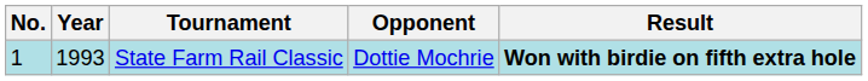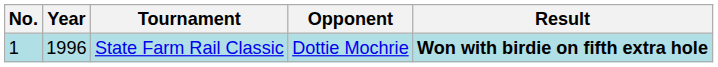 <table class="wikitable" style="font-size:95%;">
 <tr>
 <th>No.</th>
 <th>Year</th>
 <th>Tournament</th>
 <th>Opponent</th>
 <th>Result</th>
 </tr>
 <tr style="background:#B0E0E6;">
 <td>1</td>
-<td>1993</td>
+<td>1996</td>
 <td><a href='#'>State Farm Rail Classic</a></td>
 <td> <a href='#'>Dottie Mochrie</a></td>
 <td><strong>Won with birdie on fifth extra hole</strong></td>
 </tr>
 </table>
